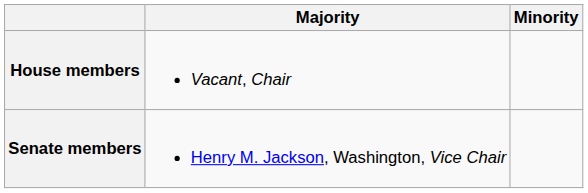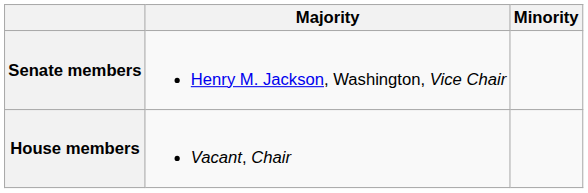 <table class=wikitable>
 <tr>
 <th></th>
 <th>Majority</th>
 <th>Minority</th>
 </tr>
 <tr>
+<th>Senate members</th>
+<td valign="top" ><br><ul><li><a href='#'>Henry M. Jackson</a>, Washington, <em>Vice Chair</em></li></ul></td>
+<td valign="top" ></td>
+</tr>
+<tr>
 <th>House members</th>
 <td valign="top" ><br><ul><li><em>Vacant</em>, <em>Chair</em></li></ul></td>
 <td valign="top" ></td>
 </tr>
-<tr>
-<th>Senate members</th>
-<td valign="top" ><br><ul><li><a href='#'>Henry M. Jackson</a>, Washington, <em>Vice Chair</em></li></ul></td>
-<td valign="top" ></td>
-</tr>
 </table>
